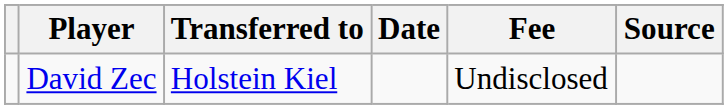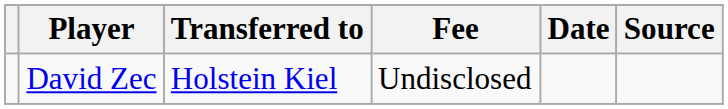 <table class="wikitable plainrowheaders sortable">
 <tr>
 <th></th>
 <th scope="col">Player</th>
 <th>Transferred to</th>
+<th style="width: 80px;">Fee</th>
 <th scope="col">Date</th>
-<th style="width: 80px;">Fee</th>
 <th scope="col">Source</th>
 </tr>
 <tr>
 <td align="center"></td>
 <td> <a href='#'>David Zec</a></td>
 <td> <a href='#'>Holstein Kiel</a></td>
+<td>Undisclosed</td>
 <td></td>
-<td>Undisclosed</td>
 <td></td>
 </tr>
 </table>
